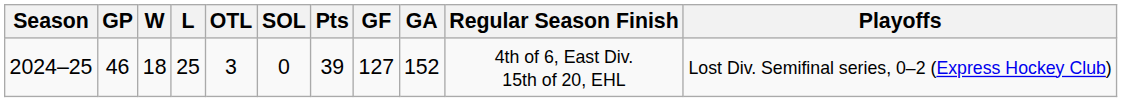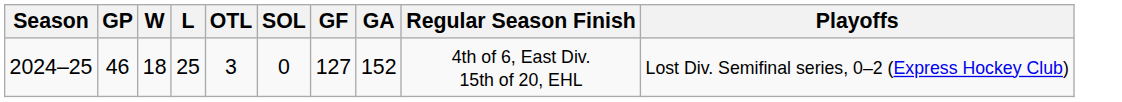 <table class="wikitable" style="text-align:center">
 <tr>
 <th>Season</th>
 <th>GP</th>
 <th>W</th>
 <th>L</th>
 <th>OTL</th>
 <th>SOL</th>
-<th>Pts</th>
 <th>GF</th>
 <th>GA</th>
 <th>Regular Season Finish</th>
 <th>Playoffs</th>
 </tr>
 <tr>
 <td>2024–25</td>
 <td>46</td>
 <td>18</td>
 <td>25</td>
 <td>3</td>
 <td>0</td>
-<td>39</td>
 <td>127</td>
 <td>152</td>
 <td><small>4th of 6, East Div.<br>15th of 20, EHL</small></td>
 <td><small>Lost Div. Semifinal series, 0–2 (<a href='#'>Express Hockey Club</a>)</small></td>
 </tr>
 </table>
